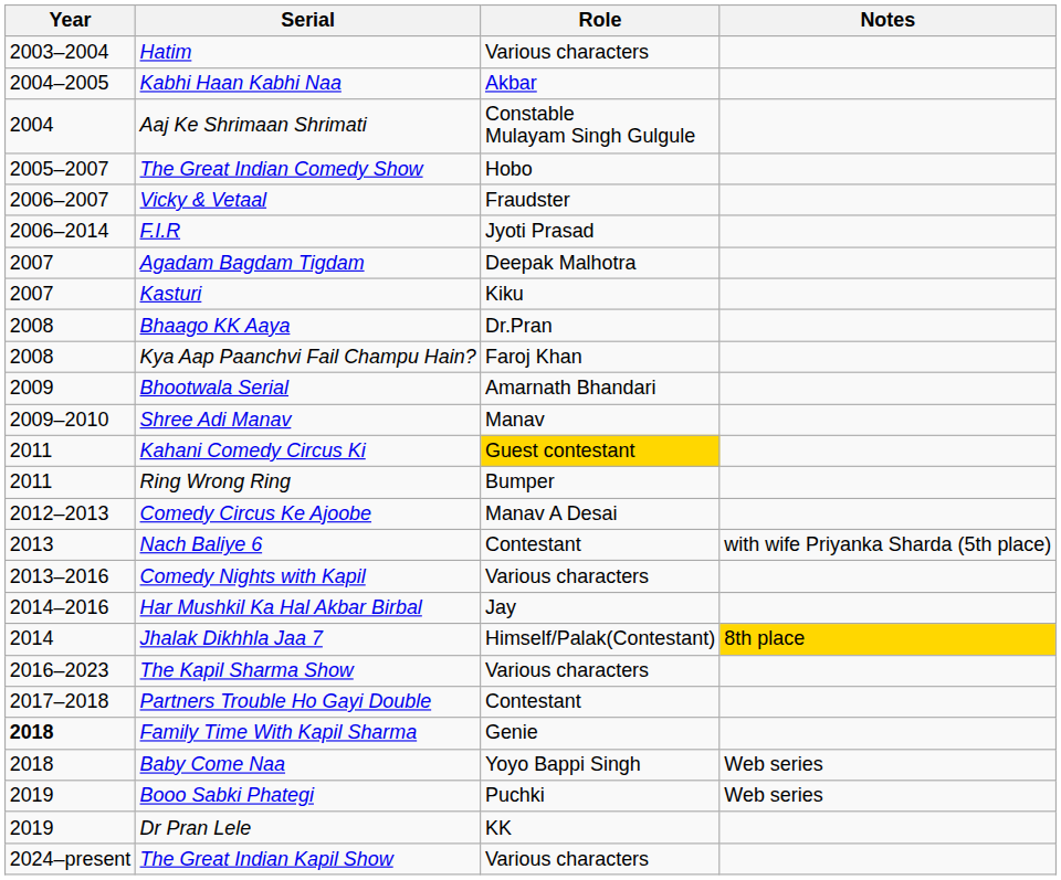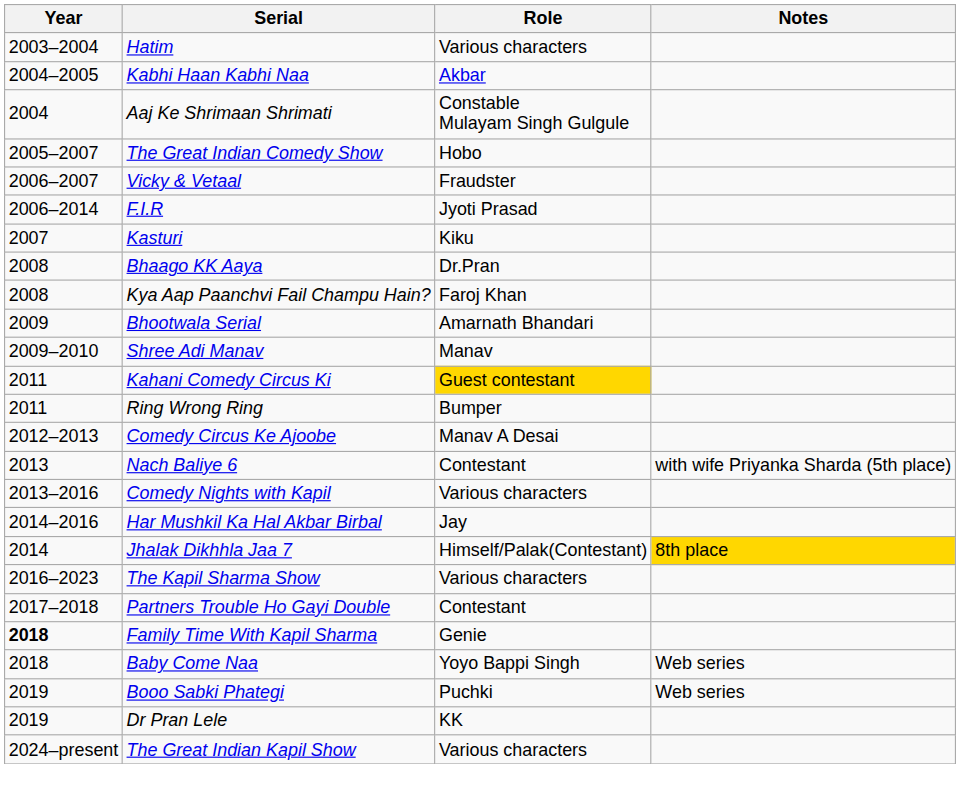 <table class="wikitable sortable">
 <tr>
 <th>Year</th>
 <th scope="col">Serial</th>
 <th scope="col">Role</th>
 <th scope="col">Notes</th>
 </tr>
 <tr>
 <td>2003–2004</td>
 <td><em><a href='#'>Hatim</a></em></td>
 <td>Various characters</td>
 <td></td>
 </tr>
 <tr>
 <td>2004–2005</td>
 <td><em><a href='#'>Kabhi Haan Kabhi Naa</a></em></td>
 <td><a href='#'>Akbar</a></td>
 <td></td>
 </tr>
 <tr>
 <td>2004</td>
 <td><em>Aaj Ke Shrimaan Shrimati</em></td>
 <td>Constable <br>Mulayam Singh Gulgule</td>
 <td></td>
 </tr>
 <tr>
 <td>2005–2007</td>
 <td><em><a href='#'>The Great Indian Comedy Show</a></em></td>
 <td>Hobo</td>
 <td></td>
 </tr>
 <tr>
 <td>2006–2007</td>
 <td><em><a href='#'>Vicky & Vetaal</a></em></td>
 <td>Fraudster</td>
 <td></td>
 </tr>
 <tr>
 <td>2006–2014</td>
 <td><em><a href='#'>F.I.R</a></em></td>
 <td>Jyoti Prasad</td>
-<td></td>
-</tr>
-<tr>
-<td>2007</td>
-<td><em><a href='#'>Agadam Bagdam Tigdam</a></em></td>
-<td>Deepak Malhotra</td>
 <td></td>
 </tr>
 <tr>
 <td>2007</td>
 <td><em><a href='#'>Kasturi</a></em></td>
 <td>Kiku</td>
 <td></td>
 </tr>
 <tr>
 <td>2008</td>
 <td><em><a href='#'>Bhaago KK Aaya</a></em></td>
 <td>Dr.Pran</td>
 <td></td>
 </tr>
 <tr>
 <td>2008</td>
 <td><em>Kya Aap Paanchvi Fail Champu Hain?</em></td>
 <td>Faroj Khan</td>
 <td></td>
 </tr>
 <tr>
 <td>2009</td>
 <td><em><a href='#'>Bhootwala Serial</a></em></td>
 <td>Amarnath Bhandari</td>
 <td></td>
 </tr>
 <tr>
 <td>2009–2010</td>
 <td><em><a href='#'>Shree Adi Manav</a></em></td>
 <td>Manav</td>
 <td></td>
 </tr>
 <tr>
 <td>2011</td>
 <td><em><a href='#'>Kahani Comedy Circus Ki</a></em></td>
 <td style="background: gold;">Guest contestant</td>
 <td></td>
 </tr>
 <tr>
 <td>2011</td>
 <td><em>Ring Wrong Ring</em></td>
 <td>Bumper</td>
 <td></td>
 </tr>
 <tr>
 <td>2012–2013</td>
 <td><em><a href='#'>Comedy Circus Ke Ajoobe</a></em></td>
 <td>Manav A Desai</td>
 <td></td>
 </tr>
 <tr>
 <td>2013</td>
 <td><em><a href='#'>Nach Baliye 6</a></em></td>
 <td>Contestant</td>
 <td>with wife Priyanka Sharda (5th place)</td>
 </tr>
 <tr>
 <td>2013–2016</td>
 <td><em><a href='#'>Comedy Nights with Kapil</a></em></td>
 <td>Various characters</td>
 <td></td>
 </tr>
 <tr>
 <td>2014–2016</td>
 <td><em><a href='#'>Har Mushkil Ka Hal Akbar Birbal</a></em></td>
 <td>Jay</td>
 <td></td>
 </tr>
 <tr>
 <td>2014</td>
 <td><em><a href='#'>Jhalak Dikhhla Jaa 7</a></em></td>
 <td>Himself/Palak(Contestant)</td>
 <td style="background: gold;">8th place</td>
 </tr>
 <tr>
 <td>2016–2023</td>
 <td><em><a href='#'>The Kapil Sharma Show</a></em></td>
 <td>Various characters</td>
 <td></td>
 </tr>
 <tr>
 <td>2017–2018</td>
 <td><em><a href='#'>Partners Trouble Ho Gayi Double</a></em></td>
 <td>Contestant</td>
 <td></td>
 </tr>
 <tr>
 <td><strong>2018</strong></td>
 <td><em><a href='#'>Family Time With Kapil Sharma</a></em></td>
 <td>Genie</td>
 <td></td>
 </tr>
 <tr>
 <td>2018</td>
 <td><em><a href='#'>Baby Come Naa</a></em></td>
 <td>Yoyo Bappi Singh</td>
 <td>Web series</td>
 </tr>
 <tr>
 <td>2019</td>
 <td><em><a href='#'>Booo Sabki Phategi</a></em></td>
 <td>Puchki</td>
 <td>Web series</td>
 </tr>
 <tr>
 <td>2019</td>
 <td><em>Dr Pran Lele</em></td>
 <td>KK</td>
 <td></td>
 </tr>
 <tr>
 <td>2024–present</td>
 <td><em><a href='#'>The Great Indian Kapil Show</a></em></td>
 <td>Various characters</td>
 <td></td>
 </tr>
 </table>
